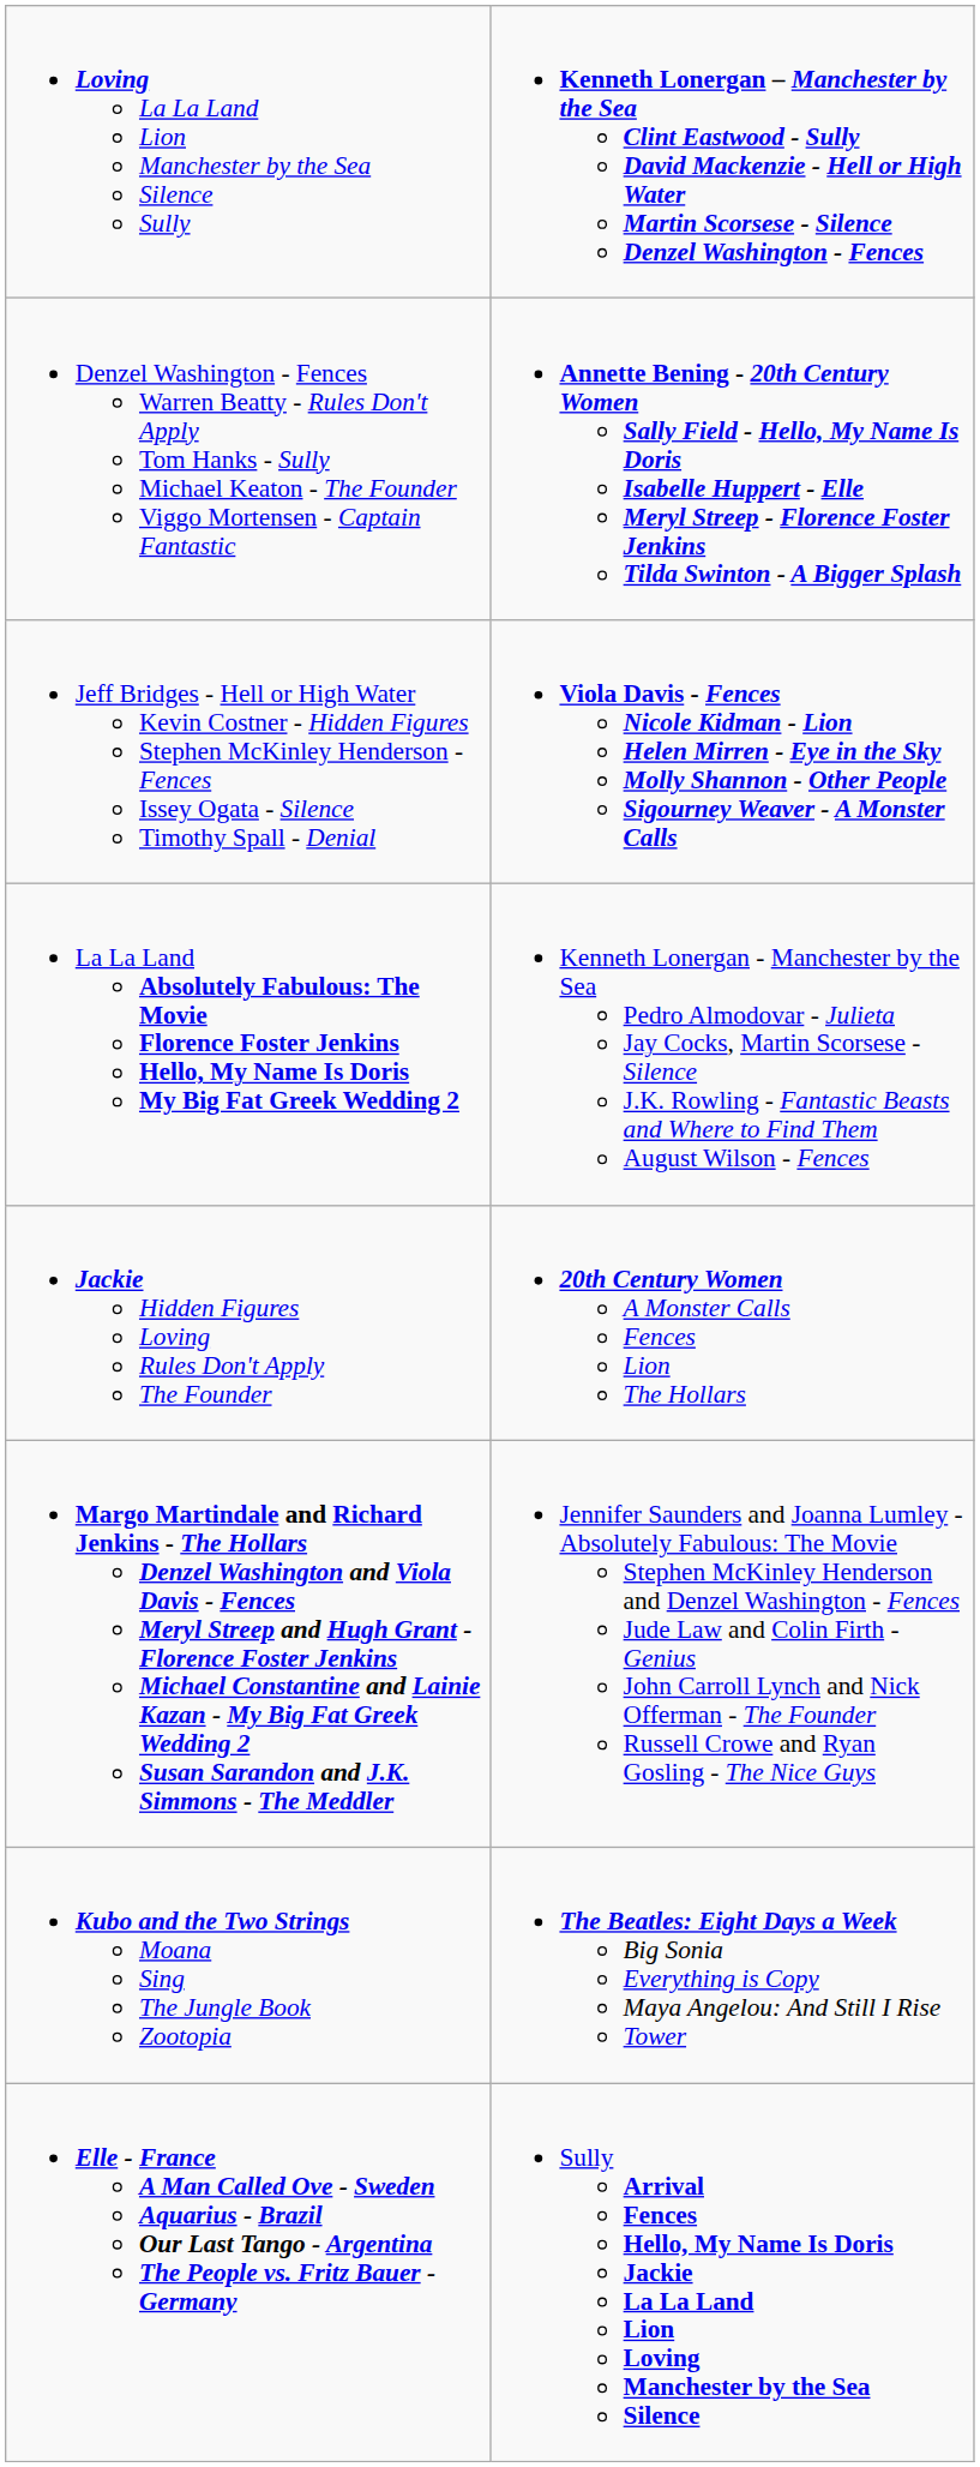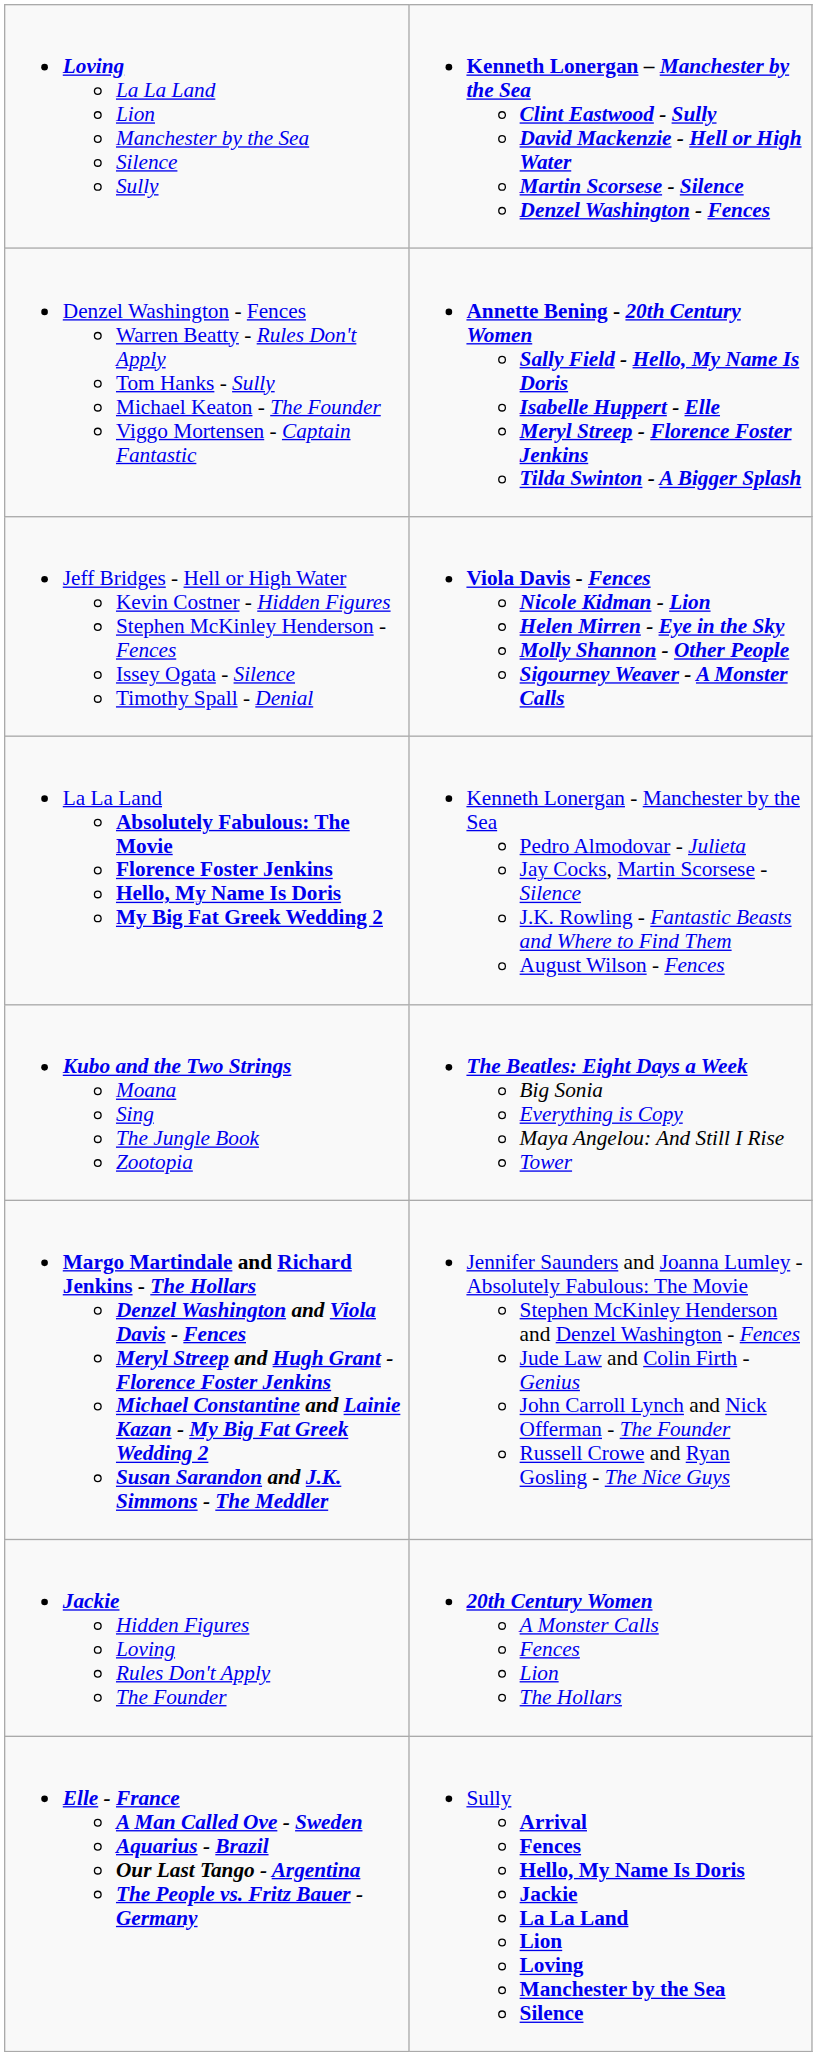 <table class=wikitable>
 <tr>
 <td style="vertical-align:top; width:50%;"><br><ul><li><strong><em><a href='#'>Loving</a></em></strong><ul><li><em><a href='#'>La La Land</a></em></li><li><em><a href='#'>Lion</a></em></li><li><em><a href='#'>Manchester by the Sea</a></em></li><li><em><a href='#'>Silence</a></em></li><li><em><a href='#'>Sully</a></em></li></ul></li></ul></td>
 <td style="vertical-align:top; width:50%;"><br><ul><li><strong><a href='#'>Kenneth Lonergan</a> – <em><a href='#'>Manchester by the Sea</a><strong><em><ul><li><a href='#'>Clint Eastwood</a> - </em><a href='#'>Sully</a><em></li><li><a href='#'>David Mackenzie</a> - </em><a href='#'>Hell or High Water</a><em></li><li><a href='#'>Martin Scorsese</a> - </em><a href='#'>Silence</a><em></li><li><a href='#'>Denzel Washington</a> - </em><a href='#'>Fences</a><em></li></ul></li></ul></td>
 </tr>
 <tr>
 <td style="vertical-align:top; width:50%;"><br><ul><li></strong><a href='#'>Denzel Washington</a> - </em><a href='#'>Fences</a></em></strong><ul><li><a href='#'>Warren Beatty</a> - <em><a href='#'>Rules Don't Apply</a></em></li><li><a href='#'>Tom Hanks</a> - <em><a href='#'>Sully</a></em></li><li><a href='#'>Michael Keaton</a> - <em><a href='#'>The Founder</a></em></li><li><a href='#'>Viggo Mortensen</a> - <em><a href='#'>Captain Fantastic</a></em></li></ul></li></ul></td>
 <td style="vertical-align:top; width:50%;"><br><ul><li><strong><a href='#'>Annette Bening</a> - <em><a href='#'>20th Century Women</a><strong><em><ul><li><a href='#'>Sally Field</a> - </em><a href='#'>Hello, My Name Is Doris</a><em></li><li><a href='#'>Isabelle Huppert</a> - </em><a href='#'>Elle</a><em></li><li><a href='#'>Meryl Streep</a> - </em><a href='#'>Florence Foster Jenkins</a><em></li><li><a href='#'>Tilda Swinton</a> - </em><a href='#'>A Bigger Splash</a><em></li></ul></li></ul></td>
 </tr>
 <tr>
 <td style="vertical-align:top; width:50%;"><br><ul><li></strong><a href='#'>Jeff Bridges</a> - </em><a href='#'>Hell or High Water</a></em></strong><ul><li><a href='#'>Kevin Costner</a> - <em><a href='#'>Hidden Figures</a></em></li><li><a href='#'>Stephen McKinley Henderson</a> - <em><a href='#'>Fences</a></em></li><li><a href='#'>Issey Ogata</a> - <em><a href='#'>Silence</a></em></li><li><a href='#'>Timothy Spall</a> - <em><a href='#'>Denial</a></em></li></ul></li></ul></td>
 <td style="vertical-align:top; width:50%;"><br><ul><li><strong><a href='#'>Viola Davis</a> - <em><a href='#'>Fences</a><strong><em><ul><li><a href='#'>Nicole Kidman</a> - </em><a href='#'>Lion</a><em></li><li><a href='#'>Helen Mirren</a> - </em><a href='#'>Eye in the Sky</a><em></li><li><a href='#'>Molly Shannon</a> - </em><a href='#'>Other People</a><em></li><li><a href='#'>Sigourney Weaver</a> - </em><a href='#'>A Monster Calls</a><em></li></ul></li></ul></td>
 </tr>
 <tr>
 <td style="vertical-align:top; width:50%;"><br><ul><li></em></strong><a href='#'>La La Land</a><strong><em><ul><li></em><a href='#'>Absolutely Fabulous: The Movie</a><em></li><li></em><a href='#'>Florence Foster Jenkins</a><em></li><li></em><a href='#'>Hello, My Name Is Doris</a><em></li><li></em><a href='#'>My Big Fat Greek Wedding 2</a><em></li></ul></li></ul></td>
 <td style="vertical-align:top; width:50%;"><br><ul><li></strong><a href='#'>Kenneth Lonergan</a> - </em><a href='#'>Manchester by the Sea</a></em></strong><ul><li><a href='#'>Pedro Almodovar</a> - <em><a href='#'>Julieta</a></em></li><li><a href='#'>Jay Cocks</a>, <a href='#'>Martin Scorsese</a> - <em><a href='#'>Silence</a></em></li><li><a href='#'>J.K. Rowling</a> - <em><a href='#'>Fantastic Beasts and Where to Find Them</a></em></li><li><a href='#'>August Wilson</a> - <em><a href='#'>Fences</a></em></li></ul></li></ul></td>
 </tr>
 <tr>
-<td style="vertical-align:top; width:50%;"><br><ul><li><strong><em><a href='#'>Jackie</a></em></strong><ul><li><em><a href='#'>Hidden Figures</a></em></li><li><em><a href='#'>Loving</a></em></li><li><em><a href='#'>Rules Don't Apply</a></em></li><li><em><a href='#'>The Founder</a></em></li></ul></li></ul></td>
-<td style="vertical-align:top; width:50%;"><br><ul><li><strong><em><a href='#'>20th Century Women</a></em></strong><ul><li><em><a href='#'>A Monster Calls</a></em></li><li><em><a href='#'>Fences</a></em></li><li><em><a href='#'>Lion</a></em></li><li><em><a href='#'>The Hollars</a></em></li></ul></li></ul></td>
+<td style="vertical-align:top; width:50%;"><br><ul><li><strong><em><a href='#'>Kubo and the Two Strings</a></em></strong><ul><li><em><a href='#'>Moana</a></em></li><li><em><a href='#'>Sing</a></em></li><li><em><a href='#'>The Jungle Book</a></em></li><li><em><a href='#'>Zootopia</a></em></li></ul></li></ul></td>
+<td style="vertical-align:top; width:50%;"><br><ul><li><strong><em><a href='#'>The Beatles: Eight Days a Week</a></em></strong><ul><li><em>Big Sonia</em></li><li><em><a href='#'>Everything is Copy</a></em></li><li><em>Maya Angelou: And Still I Rise</em></li><li><em><a href='#'>Tower</a></em></li></ul></li></ul></td>
 </tr>
 <tr>
 <td style="vertical-align:top; width:50%;"><br><ul><li><strong><a href='#'>Margo Martindale</a> and <a href='#'>Richard Jenkins</a> - <em><a href='#'>The Hollars</a><strong><em><ul><li><a href='#'>Denzel Washington</a> and <a href='#'>Viola Davis</a> - </em><a href='#'>Fences</a><em></li><li><a href='#'>Meryl Streep</a> and <a href='#'>Hugh Grant</a> - </em><a href='#'>Florence Foster Jenkins</a><em></li><li><a href='#'>Michael Constantine</a> and <a href='#'>Lainie Kazan</a> - </em><a href='#'>My Big Fat Greek Wedding 2</a><em></li><li><a href='#'>Susan Sarandon</a> and <a href='#'>J.K. Simmons</a> - </em><a href='#'>The Meddler</a><em></li></ul></li></ul></td>
 <td style="vertical-align:top; width:50%;"><br><ul><li></strong><a href='#'>Jennifer Saunders</a> and <a href='#'>Joanna Lumley</a> - </em><a href='#'>Absolutely Fabulous: The Movie</a></em></strong><ul><li><a href='#'>Stephen McKinley Henderson</a> and <a href='#'>Denzel Washington</a> - <em><a href='#'>Fences</a></em></li><li><a href='#'>Jude Law</a> and <a href='#'>Colin Firth</a> - <em><a href='#'>Genius</a></em></li><li><a href='#'>John Carroll Lynch</a> and <a href='#'>Nick Offerman</a> - <em><a href='#'>The Founder</a></em></li><li><a href='#'>Russell Crowe</a> and <a href='#'>Ryan Gosling</a> - <em><a href='#'>The Nice Guys</a></em></li></ul></li></ul></td>
 </tr>
 <tr>
-<td style="vertical-align:top; width:50%;"><br><ul><li><strong><em><a href='#'>Kubo and the Two Strings</a></em></strong><ul><li><em><a href='#'>Moana</a></em></li><li><em><a href='#'>Sing</a></em></li><li><em><a href='#'>The Jungle Book</a></em></li><li><em><a href='#'>Zootopia</a></em></li></ul></li></ul></td>
-<td style="vertical-align:top; width:50%;"><br><ul><li><strong><em><a href='#'>The Beatles: Eight Days a Week</a></em></strong><ul><li><em>Big Sonia</em></li><li><em><a href='#'>Everything is Copy</a></em></li><li><em>Maya Angelou: And Still I Rise</em></li><li><em><a href='#'>Tower</a></em></li></ul></li></ul></td>
+<td style="vertical-align:top; width:50%;"><br><ul><li><strong><em><a href='#'>Jackie</a></em></strong><ul><li><em><a href='#'>Hidden Figures</a></em></li><li><em><a href='#'>Loving</a></em></li><li><em><a href='#'>Rules Don't Apply</a></em></li><li><em><a href='#'>The Founder</a></em></li></ul></li></ul></td>
+<td style="vertical-align:top; width:50%;"><br><ul><li><strong><em><a href='#'>20th Century Women</a></em></strong><ul><li><em><a href='#'>A Monster Calls</a></em></li><li><em><a href='#'>Fences</a></em></li><li><em><a href='#'>Lion</a></em></li><li><em><a href='#'>The Hollars</a></em></li></ul></li></ul></td>
 </tr>
 <tr>
 <td style="vertical-align:top; width:50%;"><br><ul><li><strong><em><a href='#'>Elle</a><em> - <a href='#'>France</a><strong><ul><li></em><a href='#'>A Man Called Ove</a><em> - <a href='#'>Sweden</a></li><li></em><a href='#'>Aquarius</a><em> - <a href='#'>Brazil</a></li><li></em>Our Last Tango<em> - <a href='#'>Argentina</a></li><li></em><a href='#'>The People vs. Fritz Bauer</a><em> - <a href='#'>Germany</a></li></ul></li></ul></td>
 <td style="vertical-align:top; width:50%;"><br><ul><li></em></strong><a href='#'>Sully</a><strong><em><ul><li></em><a href='#'>Arrival</a><em></li><li></em><a href='#'>Fences</a><em></li><li></em><a href='#'>Hello, My Name Is Doris</a><em></li><li></em><a href='#'>Jackie</a><em></li><li></em><a href='#'>La La Land</a><em></li><li></em><a href='#'>Lion</a><em></li><li></em><a href='#'>Loving</a><em></li><li></em><a href='#'>Manchester by the Sea</a><em></li><li></em><a href='#'>Silence</a><em></li></ul></li></ul></td>
 </tr>
 </table>
